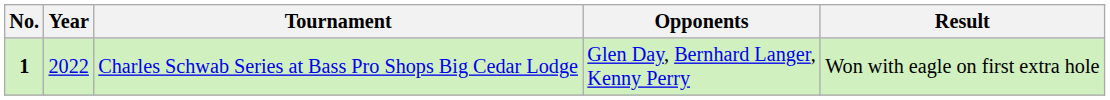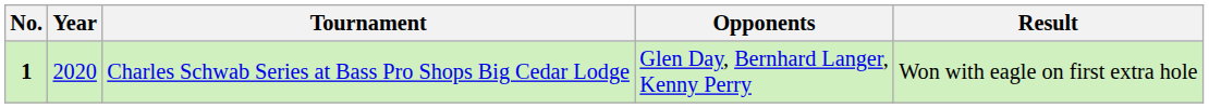 <table class="wikitable" style="font-size:95%;">
 <tr>
 <th>No.</th>
 <th>Year</th>
 <th>Tournament</th>
 <th>Opponents</th>
 <th>Result</th>
 </tr>
 <tr style="background:#D0F0C0;">
 <td align=center><strong>1</strong></td>
-<td><a href='#'>2022</a></td>
+<td><a href='#'>2020</a></td>
 <td><a href='#'>Charles Schwab Series at Bass Pro Shops Big Cedar Lodge</a></td>
 <td> <a href='#'>Glen Day</a>,  <a href='#'>Bernhard Langer</a>,<br> <a href='#'>Kenny Perry</a></td>
 <td>Won with eagle on first extra hole</td>
 </tr>
 </table>
